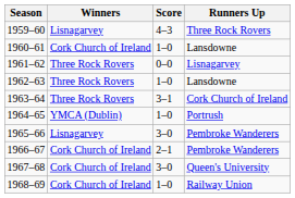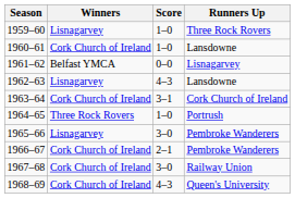 <table class="wikitable collapsible">
 <tr>
 <th>Season</th>
 <th>Winners</th>
 <th>Score</th>
 <th>Runners Up</th>
 </tr>
 <tr>
 <td>1959–60</td>
 <td><a href='#'>Lisnagarvey</a></td>
-<td>4–3</td>
+<td>1–0</td>
 <td><a href='#'>Three Rock Rovers</a></td>
 </tr>
 <tr>
 <td>1960–61</td>
 <td><a href='#'>Cork Church of Ireland</a></td>
 <td>1–0</td>
 <td>Lansdowne</td>
 </tr>
 <tr>
 <td>1961–62</td>
-<td><a href='#'>Three Rock Rovers</a></td>
+<td>Belfast YMCA</td>
 <td>0–0 </td>
 <td><a href='#'>Lisnagarvey</a></td>
 </tr>
 <tr>
 <td>1962–63</td>
-<td><a href='#'>Three Rock Rovers</a></td>
-<td>1–0</td>
+<td><a href='#'>Lisnagarvey</a></td>
+<td>4–3</td>
 <td>Lansdowne</td>
 </tr>
 <tr>
 <td>1963–64</td>
-<td><a href='#'>Three Rock Rovers</a></td>
+<td><a href='#'>Cork Church of Ireland</a></td>
 <td>3–1</td>
 <td><a href='#'>Cork Church of Ireland</a></td>
 </tr>
 <tr>
 <td>1964–65</td>
-<td><a href='#'>YMCA (Dublin)</a></td>
+<td><a href='#'>Three Rock Rovers</a></td>
 <td>1–0 </td>
 <td><a href='#'>Portrush</a></td>
 </tr>
 <tr>
 <td>1965–66</td>
 <td><a href='#'>Lisnagarvey</a></td>
 <td>3–0</td>
 <td><a href='#'>Pembroke Wanderers</a></td>
 </tr>
 <tr>
 <td>1966–67</td>
 <td><a href='#'>Cork Church of Ireland</a></td>
 <td>2–1</td>
 <td><a href='#'>Pembroke Wanderers</a></td>
 </tr>
 <tr>
 <td>1967–68</td>
 <td><a href='#'>Cork Church of Ireland</a></td>
 <td>3–0</td>
-<td><a href='#'>Queen's University</a></td>
+<td><a href='#'>Railway Union</a></td>
 </tr>
 <tr>
 <td>1968–69</td>
 <td><a href='#'>Cork Church of Ireland</a></td>
-<td>1–0</td>
-<td><a href='#'>Railway Union</a></td>
+<td>4–3</td>
+<td><a href='#'>Queen's University</a></td>
 </tr>
 </table>
